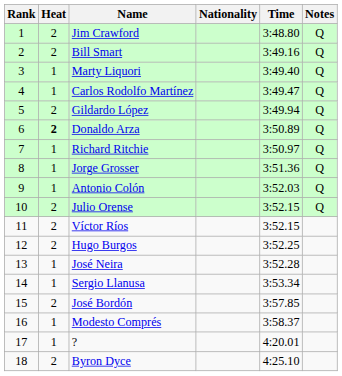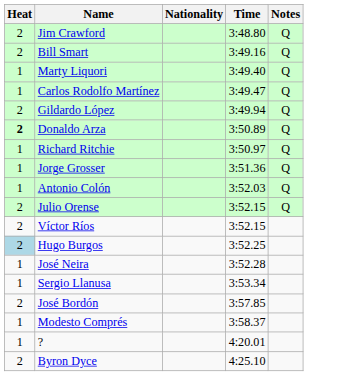 <table class="wikitable sortable" style="text-align:center">
 <tr>
-<th>Rank</th>
 <th>Heat</th>
 <th>Name</th>
 <th>Nationality</th>
 <th>Time</th>
 <th>Notes</th>
 </tr>
 <tr bgcolor=ccffcc>
-<td>1</td>
 <td>2</td>
 <td align=left><a href='#'>Jim Crawford</a></td>
 <td align=left></td>
 <td>3:48.80</td>
 <td>Q</td>
 </tr>
 <tr bgcolor=ccffcc>
 <td>2</td>
-<td>2</td>
 <td align=left><a href='#'>Bill Smart</a></td>
 <td align=left></td>
 <td>3:49.16</td>
 <td>Q</td>
 </tr>
 <tr bgcolor=ccffcc>
-<td>3</td>
 <td>1</td>
 <td align=left><a href='#'>Marty Liquori</a></td>
 <td align=left></td>
 <td>3:49.40</td>
 <td>Q</td>
 </tr>
 <tr bgcolor=ccffcc>
-<td>4</td>
 <td>1</td>
 <td align=left><a href='#'>Carlos Rodolfo Martínez</a></td>
 <td align=left></td>
 <td>3:49.47</td>
 <td>Q</td>
 </tr>
 <tr bgcolor=ccffcc>
-<td>5</td>
 <td>2</td>
 <td align=left><a href='#'>Gildardo López</a></td>
 <td align=left></td>
 <td>3:49.94</td>
 <td>Q</td>
 </tr>
 <tr bgcolor=ccffcc>
-<td>6</td>
 <td><strong>2</strong></td>
 <td align=left><a href='#'>Donaldo Arza</a></td>
 <td align=left></td>
 <td>3:50.89</td>
 <td>Q</td>
 </tr>
 <tr bgcolor=ccffcc>
-<td>7</td>
 <td>1</td>
 <td align=left><a href='#'>Richard Ritchie</a></td>
 <td align=left></td>
 <td>3:50.97</td>
 <td>Q</td>
 </tr>
 <tr bgcolor=ccffcc>
-<td>8</td>
 <td>1</td>
 <td align=left><a href='#'>Jorge Grosser</a></td>
 <td align=left></td>
 <td>3:51.36</td>
 <td>Q</td>
 </tr>
 <tr bgcolor=ccffcc>
-<td>9</td>
 <td>1</td>
 <td align=left><a href='#'>Antonio Colón</a></td>
 <td align=left></td>
 <td>3:52.03</td>
 <td>Q</td>
 </tr>
 <tr bgcolor=ccffcc>
-<td>10</td>
 <td>2</td>
 <td align=left><a href='#'>Julio Orense</a></td>
 <td align=left></td>
 <td>3:52.15</td>
 <td>Q</td>
 </tr>
 <tr>
-<td>11</td>
 <td>2</td>
 <td align=left><a href='#'>Víctor Ríos</a></td>
 <td align=left></td>
 <td>3:52.15</td>
 <td></td>
 </tr>
 <tr>
-<td>12</td>
-<td>2</td>
+<td style="background: lightblue;">2</td>
 <td align=left><a href='#'>Hugo Burgos</a></td>
 <td align=left></td>
 <td>3:52.25</td>
 <td></td>
 </tr>
 <tr>
-<td>13</td>
 <td>1</td>
 <td align=left><a href='#'>José Neira</a></td>
 <td align=left></td>
 <td>3:52.28</td>
 <td></td>
 </tr>
 <tr>
-<td>14</td>
 <td>1</td>
 <td align=left><a href='#'>Sergio Llanusa</a></td>
 <td align=left></td>
 <td>3:53.34</td>
 <td></td>
 </tr>
 <tr>
-<td>15</td>
 <td>2</td>
 <td align=left><a href='#'>José Bordón</a></td>
 <td align=left></td>
 <td>3:57.85</td>
 <td></td>
 </tr>
 <tr>
-<td>16</td>
 <td>1</td>
 <td align=left><a href='#'>Modesto Comprés</a></td>
 <td align=left></td>
 <td>3:58.37</td>
 <td></td>
 </tr>
 <tr>
-<td>17</td>
 <td>1</td>
 <td align=left>?</td>
 <td align=left></td>
 <td>4:20.01</td>
 <td></td>
 </tr>
 <tr>
-<td>18</td>
 <td>2</td>
 <td align=left><a href='#'>Byron Dyce</a></td>
 <td align=left></td>
 <td>4:25.10</td>
 <td></td>
 </tr>
 </table>
